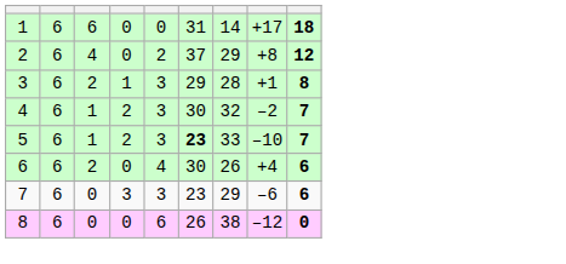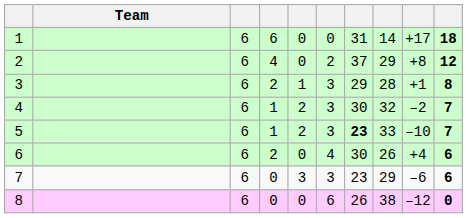 <table class="wikitable" style="text-align: center;">
 <tr>
 <th width="20"></th>
+<th style="width:175px;">Team</th>
 <th width="20"></th>
 <th width="20"></th>
 <th width="20"></th>
 <th width="20"></th>
 <th width="20"></th>
 <th width="20"></th>
 <th width="20"></th>
 <th width="20"></th>
 </tr>
 <tr style="background:#cfc;">
 <td>1</td>
+<td align=left></td>
 <td>6</td>
 <td>6</td>
 <td>0</td>
 <td>0</td>
 <td>31</td>
 <td>14</td>
 <td>+17</td>
 <td><strong>18</strong></td>
 </tr>
 <tr style="background:#cfc;">
 <td>2</td>
+<td align=left></td>
 <td>6</td>
 <td>4</td>
 <td>0</td>
 <td>2</td>
 <td>37</td>
 <td>29</td>
 <td>+8</td>
 <td><strong>12</strong></td>
 </tr>
 <tr style="background:#cfc;">
 <td>3</td>
+<td align=left></td>
 <td>6</td>
 <td>2</td>
 <td>1</td>
 <td>3</td>
 <td>29</td>
 <td>28</td>
 <td>+1</td>
 <td><strong>8</strong></td>
 </tr>
 <tr style="background:#cfc;">
 <td>4</td>
+<td align=left></td>
 <td>6</td>
 <td>1</td>
 <td>2</td>
 <td>3</td>
 <td>30</td>
 <td>32</td>
 <td>–2</td>
 <td><strong>7</strong></td>
 </tr>
 <tr style="background:#cfc;">
 <td>5</td>
+<td align=left></td>
 <td>6</td>
 <td>1</td>
 <td>2</td>
 <td>3</td>
 <td><strong>23</strong></td>
 <td>33</td>
 <td>–10</td>
 <td><strong>7</strong></td>
 </tr>
 <tr style="background:#cfc;">
 <td>6</td>
+<td align=left></td>
 <td>6</td>
 <td>2</td>
 <td>0</td>
 <td>4</td>
 <td>30</td>
 <td>26</td>
 <td>+4</td>
 <td><strong>6</strong></td>
 </tr>
 <tr>
 <td>7</td>
+<td align=left></td>
 <td>6</td>
 <td>0</td>
 <td>3</td>
 <td>3</td>
 <td>23</td>
 <td>29</td>
 <td>–6</td>
 <td><strong>6</strong></td>
 </tr>
 <tr style="background:#fcf;">
 <td>8</td>
+<td align=left></td>
 <td>6</td>
 <td>0</td>
 <td>0</td>
 <td>6</td>
 <td>26</td>
 <td>38</td>
 <td>–12</td>
 <td><strong>0</strong></td>
 </tr>
 </table>
